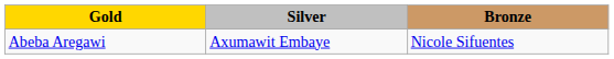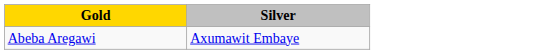 <table class="wikitable" style="text-align:left">
 <tr align="center">
 <td width=200 bgcolor=gold><strong>Gold</strong></td>
 <td width=200 bgcolor=silver><strong>Silver</strong></td>
-<td width=200 bgcolor=CC9966><strong>Bronze</strong></td>
 </tr>
 <tr>
 <td><a href='#'>Abeba Aregawi</a><br><em></em></td>
 <td><a href='#'>Axumawit Embaye</a><br><em></em></td>
-<td><a href='#'>Nicole Sifuentes</a><br><em></em></td>
 </tr>
 </table>
